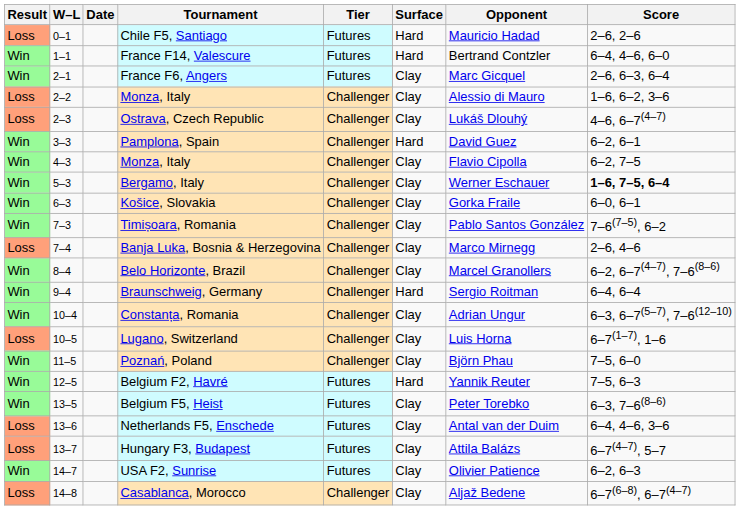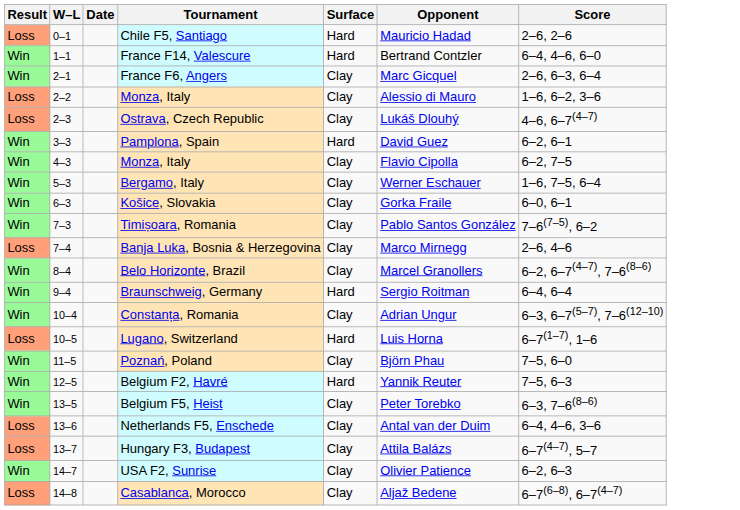 <table class="sortable wikitable">
 <tr>
 <th>Result</th>
 <th class="unsortable">W–L</th>
 <th>Date</th>
 <th>Tournament</th>
-<th>Tier</th>
 <th>Surface</th>
 <th>Opponent</th>
 <th class="unsortable">Score</th>
 </tr>
 <tr>
 <td bgcolor=FFA07A>Loss</td>
 <td><small>0–1</small></td>
 <td></td>
 <td style="background:#cffcff;">Chile F5, <a href='#'>Santiago</a></td>
-<td style="background:#cffcff;">Futures</td>
 <td>Hard</td>
 <td> <a href='#'>Mauricio Hadad</a></td>
 <td>2–6, 2–6</td>
 </tr>
 <tr>
 <td bgcolor=98FB98>Win</td>
 <td><small>1–1</small></td>
 <td></td>
 <td style="background:#cffcff;">France F14, <a href='#'>Valescure</a></td>
-<td style="background:#cffcff;">Futures</td>
 <td>Hard</td>
 <td> Bertrand Contzler</td>
 <td>6–4, 4–6, 6–0</td>
 </tr>
 <tr>
 <td bgcolor=98FB98>Win</td>
 <td><small>2–1</small></td>
 <td></td>
 <td style="background:#cffcff;">France F6, <a href='#'>Angers</a></td>
-<td style="background:#cffcff;">Futures</td>
 <td>Clay</td>
 <td> <a href='#'>Marc Gicquel</a></td>
 <td>2–6, 6–3, 6–4</td>
 </tr>
 <tr>
 <td bgcolor=FFA07A>Loss</td>
 <td><small>2–2</small></td>
 <td></td>
 <td style="background:moccasin;"><a href='#'>Monza</a>, Italy</td>
-<td style="background:moccasin;">Challenger</td>
 <td>Clay</td>
 <td> <a href='#'>Alessio di Mauro</a></td>
 <td>1–6, 6–2, 3–6</td>
 </tr>
 <tr>
 <td bgcolor=FFA07A>Loss</td>
 <td><small>2–3</small></td>
 <td></td>
 <td style="background:moccasin;"><a href='#'>Ostrava</a>, Czech Republic</td>
-<td style="background:moccasin;">Challenger</td>
 <td>Clay</td>
 <td> <a href='#'>Lukáš Dlouhý</a></td>
 <td>4–6, 6–7<sup>(4–7)</sup></td>
 </tr>
 <tr>
 <td bgcolor=98FB98>Win</td>
 <td><small>3–3</small></td>
 <td></td>
 <td style="background:moccasin;"><a href='#'>Pamplona</a>, Spain</td>
-<td style="background:moccasin;">Challenger</td>
 <td>Hard</td>
 <td> <a href='#'>David Guez</a></td>
 <td>6–2, 6–1</td>
 </tr>
 <tr>
 <td bgcolor=98FB98>Win</td>
 <td><small>4–3</small></td>
 <td></td>
 <td style="background:moccasin;"><a href='#'>Monza</a>, Italy</td>
-<td style="background:moccasin;">Challenger</td>
 <td>Clay</td>
 <td> <a href='#'>Flavio Cipolla</a></td>
 <td>6–2, 7–5</td>
 </tr>
 <tr>
 <td bgcolor=98FB98>Win</td>
 <td><small>5–3</small></td>
 <td></td>
 <td style="background:moccasin;"><a href='#'>Bergamo</a>, Italy</td>
-<td style="background:moccasin;">Challenger</td>
 <td>Clay</td>
 <td> <a href='#'>Werner Eschauer</a></td>
-<td><strong>1–6, 7–5, 6–4</strong></td>
+<td>1–6, 7–5, 6–4</td>
 </tr>
 <tr>
 <td bgcolor=98FB98>Win</td>
 <td><small>6–3</small></td>
 <td></td>
 <td style="background:moccasin;"><a href='#'>Košice</a>, Slovakia</td>
-<td style="background:moccasin;">Challenger</td>
 <td>Clay</td>
 <td> <a href='#'>Gorka Fraile</a></td>
 <td>6–0, 6–1</td>
 </tr>
 <tr>
 <td bgcolor=98FB98>Win</td>
 <td><small>7–3</small></td>
 <td></td>
 <td style="background:moccasin;"><a href='#'>Timișoara</a>, Romania</td>
-<td style="background:moccasin;">Challenger</td>
 <td>Clay</td>
 <td> <a href='#'>Pablo Santos González</a></td>
 <td>7–6<sup>(7–5)</sup>, 6–2</td>
 </tr>
 <tr>
 <td bgcolor=FFA07A>Loss</td>
 <td><small>7–4</small></td>
 <td></td>
 <td style="background:moccasin;"><a href='#'>Banja Luka</a>, Bosnia & Herzegovina</td>
-<td style="background:moccasin;">Challenger</td>
 <td>Clay</td>
 <td> <a href='#'>Marco Mirnegg</a></td>
 <td>2–6, 4–6</td>
 </tr>
 <tr>
 <td bgcolor=98FB98>Win</td>
 <td><small>8–4</small></td>
 <td></td>
 <td style="background:moccasin;"><a href='#'>Belo Horizonte</a>, Brazil</td>
-<td style="background:moccasin;">Challenger</td>
 <td>Clay</td>
 <td> <a href='#'>Marcel Granollers</a></td>
 <td>6–2, 6–7<sup>(4–7)</sup>, 7–6<sup>(8–6)</sup></td>
 </tr>
 <tr>
 <td bgcolor=98FB98>Win</td>
 <td><small>9–4</small></td>
 <td></td>
 <td style="background:moccasin;"><a href='#'>Braunschweig</a>, Germany</td>
-<td style="background:moccasin;">Challenger</td>
 <td>Hard</td>
 <td> <a href='#'>Sergio Roitman</a></td>
 <td>6–4, 6–4</td>
 </tr>
 <tr>
 <td bgcolor=98FB98>Win</td>
 <td><small>10–4</small></td>
 <td></td>
 <td style="background:moccasin;"><a href='#'>Constanța</a>, Romania</td>
-<td style="background:moccasin;">Challenger</td>
 <td>Clay</td>
 <td> <a href='#'>Adrian Ungur</a></td>
 <td>6–3, 6–7<sup>(5–7)</sup>, 7–6<sup>(12–10)</sup></td>
 </tr>
 <tr>
 <td bgcolor=FFA07A>Loss</td>
 <td><small>10–5</small></td>
 <td></td>
 <td style="background:moccasin;"><a href='#'>Lugano</a>, Switzerland</td>
-<td style="background:moccasin;">Challenger</td>
-<td>Clay</td>
+<td>Hard</td>
 <td> <a href='#'>Luis Horna</a></td>
 <td>6–7<sup>(1–7)</sup>, 1–6</td>
 </tr>
 <tr>
 <td bgcolor=98FB98>Win</td>
 <td><small>11–5</small></td>
 <td></td>
 <td style="background:moccasin;"><a href='#'>Poznań</a>, Poland</td>
-<td style="background:moccasin;">Challenger</td>
 <td>Clay</td>
 <td> <a href='#'>Björn Phau</a></td>
 <td>7–5, 6–0</td>
 </tr>
 <tr>
 <td bgcolor=98FB98>Win</td>
 <td><small>12–5</small></td>
 <td></td>
 <td style="background:#cffcff;">Belgium F2, <a href='#'>Havré</a></td>
-<td style="background:#cffcff;">Futures</td>
 <td>Hard</td>
 <td> <a href='#'>Yannik Reuter</a></td>
 <td>7–5, 6–3</td>
 </tr>
 <tr>
 <td bgcolor=98FB98>Win</td>
 <td><small>13–5</small></td>
 <td></td>
 <td style="background:#cffcff;">Belgium F5, <a href='#'>Heist</a></td>
-<td style="background:#cffcff;">Futures</td>
 <td>Clay</td>
 <td> <a href='#'>Peter Torebko</a></td>
 <td>6–3, 7–6<sup>(8–6)</sup></td>
 </tr>
 <tr>
 <td bgcolor=FFA07A>Loss</td>
 <td><small>13–6</small></td>
 <td></td>
 <td style="background:#cffcff;">Netherlands F5, <a href='#'>Enschede</a></td>
-<td style="background:#cffcff;">Futures</td>
 <td>Clay</td>
 <td> <a href='#'>Antal van der Duim</a></td>
 <td>6–4, 4–6, 3–6</td>
 </tr>
 <tr>
 <td bgcolor=FFA07A>Loss</td>
 <td><small>13–7</small></td>
 <td></td>
 <td style="background:#cffcff;">Hungary F3, <a href='#'>Budapest</a></td>
-<td style="background:#cffcff;">Futures</td>
 <td>Clay</td>
 <td> <a href='#'>Attila Balázs</a></td>
 <td>6–7<sup>(4–7)</sup>, 5–7</td>
 </tr>
 <tr>
 <td bgcolor=98FB98>Win</td>
 <td><small>14–7</small></td>
 <td></td>
 <td style="background:#cffcff;">USA F2, <a href='#'>Sunrise</a></td>
-<td style="background:#cffcff;">Futures</td>
 <td>Clay</td>
 <td> <a href='#'>Olivier Patience</a></td>
 <td>6–2, 6–3</td>
 </tr>
 <tr>
 <td bgcolor=FFA07A>Loss</td>
 <td><small>14–8</small></td>
 <td></td>
 <td style="background:moccasin;"><a href='#'>Casablanca</a>, Morocco</td>
-<td style="background:moccasin;">Challenger</td>
 <td>Clay</td>
 <td> <a href='#'>Aljaž Bedene</a></td>
 <td>6–7<sup>(6–8)</sup>, 6–7<sup>(4–7)</sup></td>
 </tr>
 </table>
